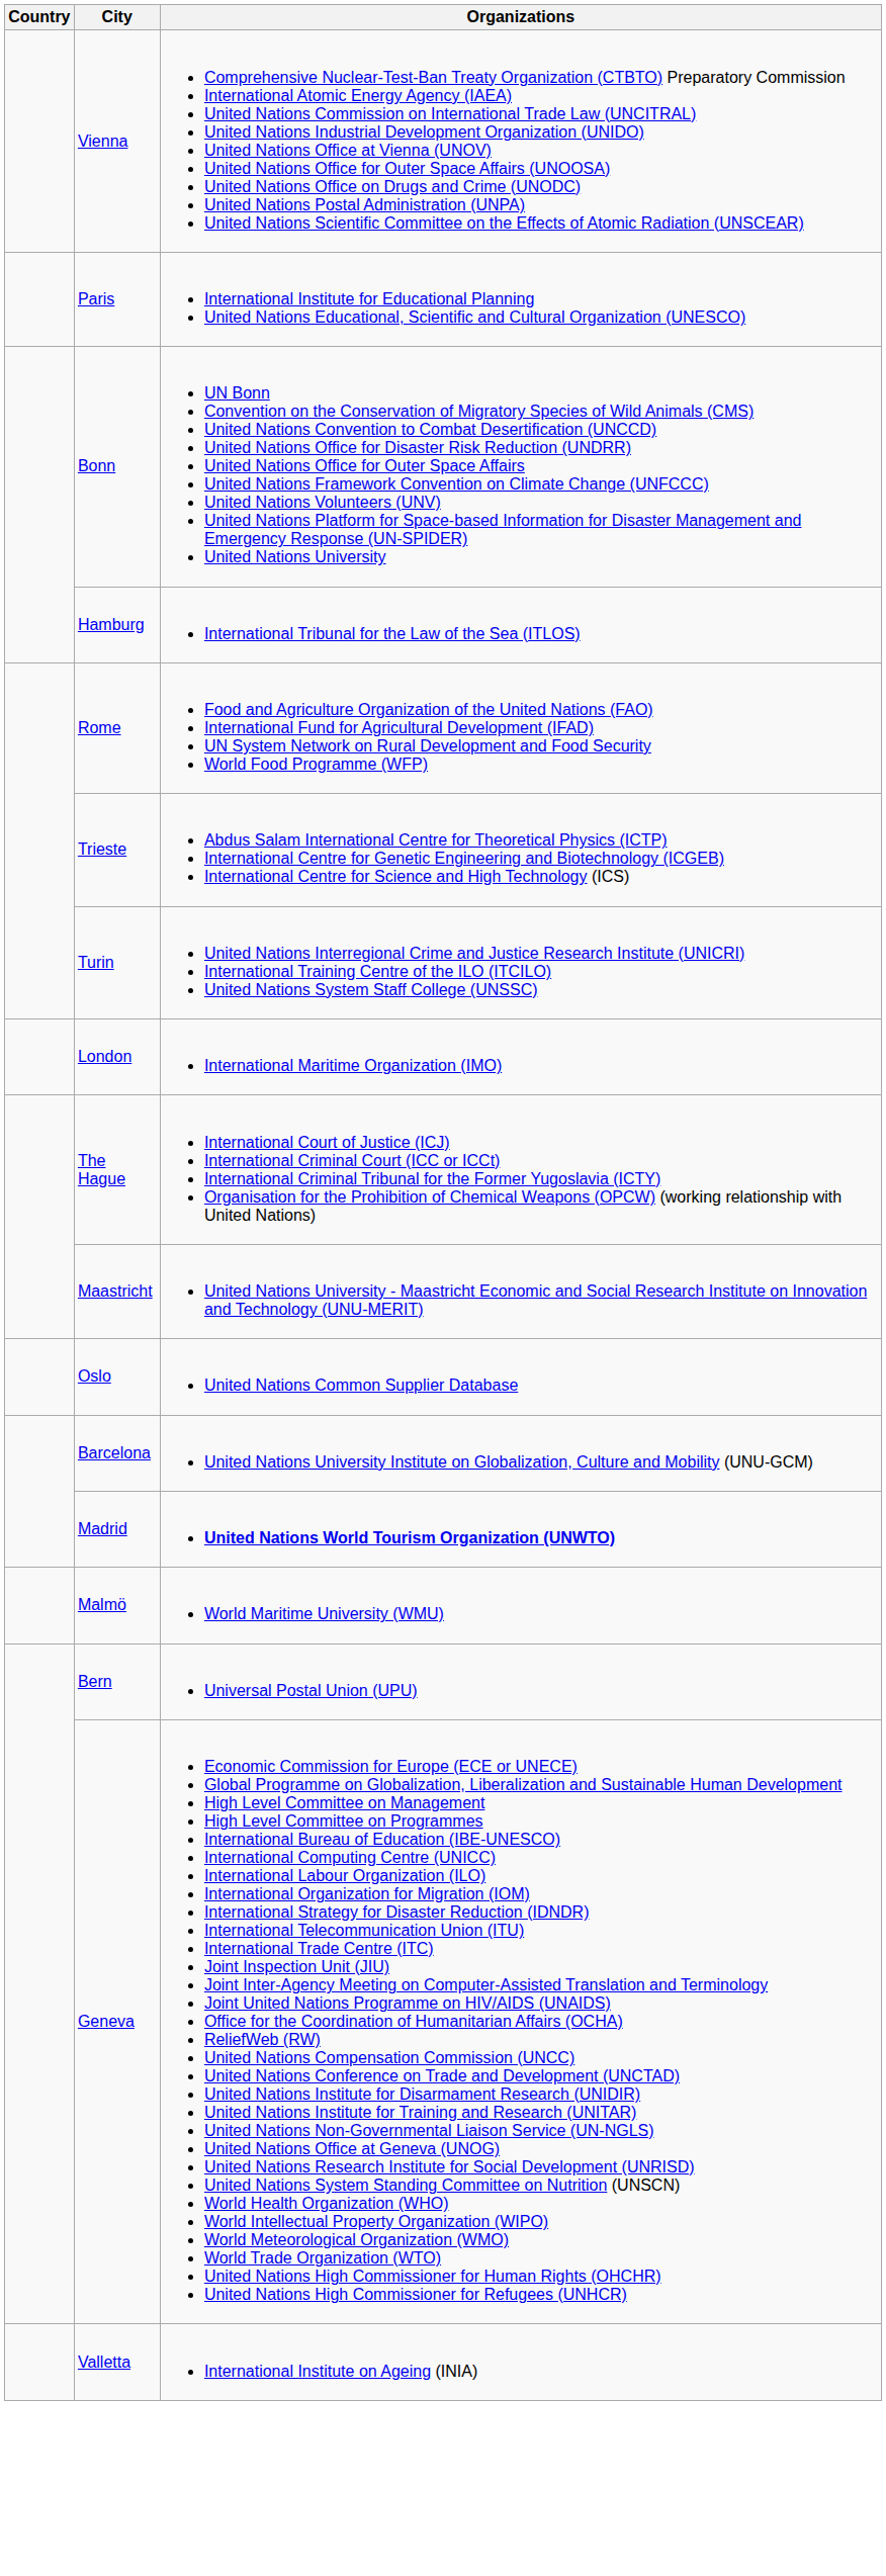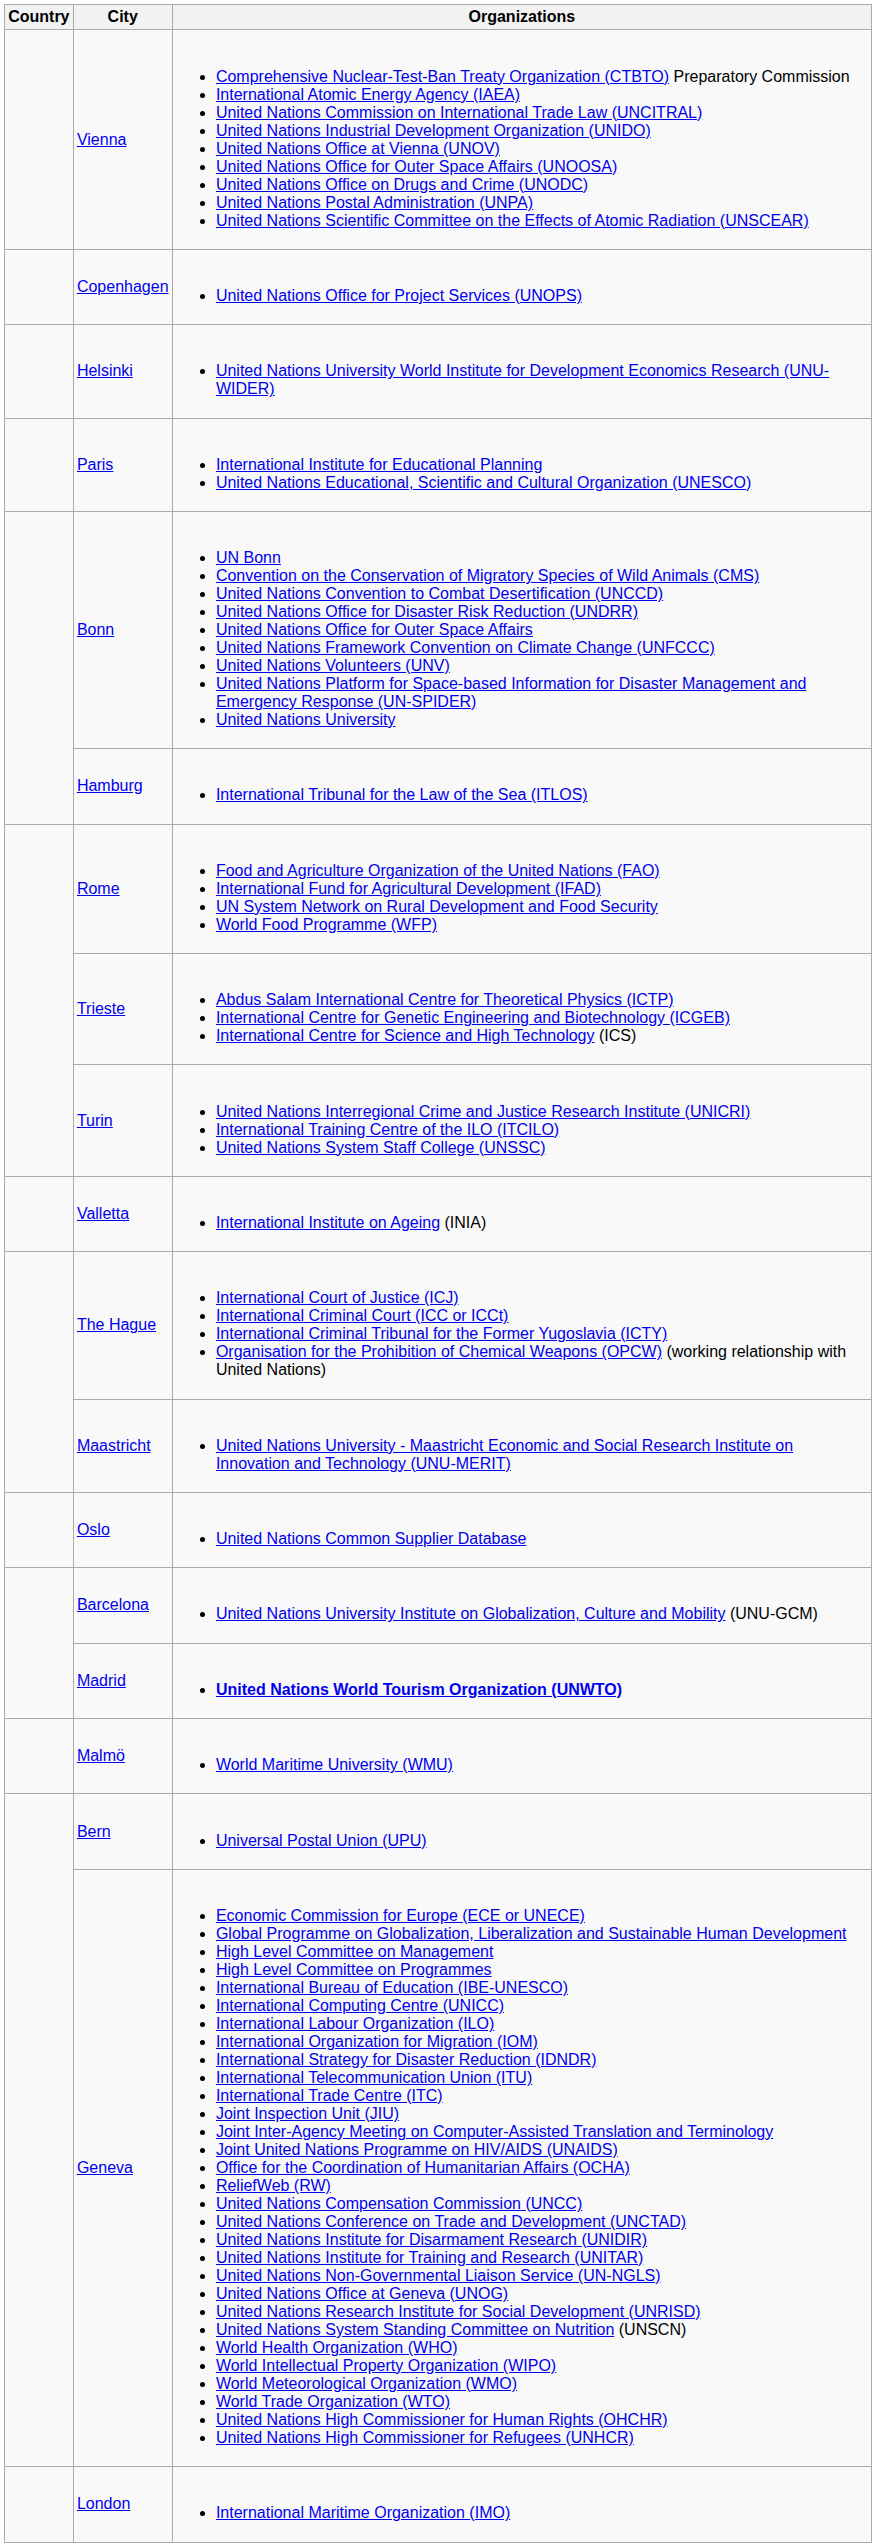 <table class="sortable wikitable">
 <tr>
 <th>Country</th>
 <th>City</th>
 <th class=unsortable>Organizations</th>
 </tr>
 <tr>
 <td></td>
 <td><a href='#'>Vienna</a></td>
 <td><br><ul><li><a href='#'>Comprehensive Nuclear-Test-Ban Treaty Organization (CTBTO)</a> Preparatory Commission</li><li><a href='#'>International Atomic Energy Agency (IAEA)</a></li><li><a href='#'>United Nations Commission on International Trade Law (UNCITRAL)</a></li><li><a href='#'>United Nations Industrial Development Organization (UNIDO)</a></li><li><a href='#'>United Nations Office at Vienna (UNOV)</a></li><li><a href='#'>United Nations Office for Outer Space Affairs (UNOOSA)</a></li><li><a href='#'>United Nations Office on Drugs and Crime (UNODC)</a></li><li><a href='#'>United Nations Postal Administration (UNPA)</a></li><li><a href='#'>United Nations Scientific Committee on the Effects of Atomic Radiation (UNSCEAR)</a></li></ul></td>
+</tr>
+<tr>
+<td></td>
+<td><a href='#'>Copenhagen</a></td>
+<td><br><ul><li><a href='#'>United Nations Office for Project Services (UNOPS)</a></li></ul></td>
+</tr>
+<tr>
+<td></td>
+<td><a href='#'>Helsinki</a></td>
+<td><br><ul><li><a href='#'>United Nations University World Institute for Development Economics Research (UNU-WIDER)</a></li></ul></td>
 </tr>
 <tr>
 <td></td>
 <td><a href='#'>Paris</a></td>
 <td><br><ul><li><a href='#'>International Institute for Educational Planning</a></li><li><a href='#'>United Nations Educational, Scientific and Cultural Organization (UNESCO)</a></li></ul></td>
 </tr>
 <tr>
 <td rowspan="2"></td>
 <td><a href='#'>Bonn</a></td>
 <td><br><ul><li><a href='#'>UN Bonn</a></li><li><a href='#'>Convention on the Conservation of Migratory Species of Wild Animals (CMS)</a></li><li><a href='#'>United Nations Convention to Combat Desertification (UNCCD)</a></li><li><a href='#'>United Nations Office for Disaster Risk Reduction (UNDRR)</a></li><li><a href='#'>United Nations Office for Outer Space Affairs</a></li><li><a href='#'>United Nations Framework Convention on Climate Change (UNFCCC)</a></li><li><a href='#'>United Nations Volunteers (UNV)</a></li><li><a href='#'>United Nations Platform for Space-based Information for Disaster Management and Emergency Response (UN-SPIDER)</a></li><li><a href='#'>United Nations University</a></li></ul></td>
 </tr>
 <tr>
 <td><a href='#'>Hamburg</a></td>
 <td><br><ul><li><a href='#'>International Tribunal for the Law of the Sea (ITLOS)</a></li></ul></td>
 </tr>
 <tr>
 <td rowspan="3"></td>
 <td><a href='#'>Rome</a></td>
 <td><br><ul><li><a href='#'>Food and Agriculture Organization of the United Nations (FAO)</a></li><li><a href='#'>International Fund for Agricultural Development (IFAD)</a></li><li><a href='#'>UN System Network on Rural Development and Food Security</a></li><li><a href='#'>World Food Programme (WFP)</a></li></ul></td>
 </tr>
 <tr>
 <td><a href='#'>Trieste</a></td>
 <td><br><ul><li><a href='#'>Abdus Salam International Centre for Theoretical Physics (ICTP)</a></li><li><a href='#'>International Centre for Genetic Engineering and Biotechnology (ICGEB)</a></li><li><a href='#'>International Centre for Science and High Technology</a> (ICS)</li></ul></td>
 </tr>
 <tr>
 <td><a href='#'>Turin</a></td>
 <td><br><ul><li><a href='#'>United Nations Interregional Crime and Justice Research Institute (UNICRI)</a></li><li><a href='#'>International Training Centre of the ILO (ITCILO)</a></li><li><a href='#'>United Nations System Staff College (UNSSC)</a></li></ul></td>
 </tr>
 <tr>
 <td></td>
-<td><a href='#'>London</a></td>
-<td><br><ul><li><a href='#'>International Maritime Organization (IMO)</a></li></ul></td>
+<td><a href='#'>Valletta</a></td>
+<td><br><ul><li><a href='#'>International Institute on Ageing</a> (INIA)</li></ul></td>
 </tr>
 <tr>
 <td rowspan="2"></td>
 <td><a href='#'>The Hague</a></td>
 <td><br><ul><li><a href='#'>International Court of Justice (ICJ)</a></li><li><a href='#'>International Criminal Court (ICC or ICCt)</a></li><li><a href='#'>International Criminal Tribunal for the Former Yugoslavia (ICTY)</a></li><li><a href='#'>Organisation for the Prohibition of Chemical Weapons (OPCW)</a> (working relationship with United Nations)</li></ul></td>
 </tr>
 <tr>
 <td><a href='#'>Maastricht</a></td>
 <td><br><ul><li><a href='#'>United Nations University - Maastricht Economic and Social Research Institute on Innovation and Technology (UNU-MERIT)</a></li></ul></td>
 </tr>
 <tr>
 <td></td>
 <td><a href='#'>Oslo</a></td>
 <td><br><ul><li><a href='#'>United Nations Common Supplier Database</a></li></ul></td>
 </tr>
 <tr>
 <td rowspan="2"></td>
 <td><a href='#'>Barcelona</a></td>
 <td><br><ul><li><a href='#'>United Nations University Institute on Globalization, Culture and Mobility</a> (UNU-GCM)</li></ul></td>
 </tr>
 <tr>
 <td><a href='#'>Madrid</a></td>
 <td><strong><br><ul><li><a href='#'>United Nations World Tourism Organization (UNWTO)</a></li></ul></strong></td>
 </tr>
 <tr>
 <td></td>
 <td><a href='#'>Malmö</a></td>
 <td><br><ul><li><a href='#'>World Maritime University (WMU)</a></li></ul></td>
 </tr>
 <tr>
 <td rowspan="2"></td>
 <td><a href='#'>Bern</a></td>
 <td><br><ul><li><a href='#'>Universal Postal Union (UPU)</a></li></ul></td>
 </tr>
 <tr>
 <td><a href='#'>Geneva</a></td>
 <td><br><ul><li><a href='#'>Economic Commission for Europe (ECE or UNECE)</a></li><li><a href='#'>Global Programme on Globalization, Liberalization and Sustainable Human Development</a></li><li><a href='#'>High Level Committee on Management</a></li><li><a href='#'>High Level Committee on Programmes</a></li><li><a href='#'>International Bureau of Education (IBE-UNESCO)</a></li><li><a href='#'>International Computing Centre (UNICC)</a></li><li><a href='#'>International Labour Organization (ILO)</a></li><li><a href='#'>International Organization for Migration (IOM)</a></li><li><a href='#'>International Strategy for Disaster Reduction (IDNDR)</a></li><li><a href='#'>International Telecommunication Union (ITU)</a></li><li><a href='#'>International Trade Centre (ITC)</a></li><li><a href='#'>Joint Inspection Unit (JIU)</a></li><li><a href='#'>Joint Inter-Agency Meeting on Computer-Assisted Translation and Terminology</a></li><li><a href='#'>Joint United Nations Programme on HIV/AIDS (UNAIDS)</a></li><li><a href='#'>Office for the Coordination of Humanitarian Affairs (OCHA)</a></li><li><a href='#'>ReliefWeb (RW)</a></li><li><a href='#'>United Nations Compensation Commission (UNCC)</a></li><li><a href='#'>United Nations Conference on Trade and Development (UNCTAD)</a></li><li><a href='#'>United Nations Institute for Disarmament Research (UNIDIR)</a></li><li><a href='#'> United Nations Institute for Training and Research (UNITAR)</a></li><li><a href='#'>United Nations Non-Governmental Liaison Service (UN-NGLS)</a></li><li><a href='#'>United Nations Office at Geneva (UNOG)</a></li><li><a href='#'>United Nations Research Institute for Social Development (UNRISD)</a></li><li><a href='#'>United Nations System Standing Committee on Nutrition</a> (UNSCN)</li><li><a href='#'>World Health Organization (WHO)</a></li><li><a href='#'>World Intellectual Property Organization (WIPO)</a></li><li><a href='#'>World Meteorological Organization (WMO)</a></li><li><a href='#'>World Trade Organization (WTO)</a></li><li><a href='#'>United Nations High Commissioner for Human Rights (OHCHR)</a></li><li><a href='#'>United Nations High Commissioner for Refugees (UNHCR)</a></li></ul></td>
 </tr>
 <tr>
 <td></td>
-<td><a href='#'>Valletta</a></td>
-<td><br><ul><li><a href='#'>International Institute on Ageing</a> (INIA)</li></ul></td>
+<td><a href='#'>London</a></td>
+<td><br><ul><li><a href='#'>International Maritime Organization (IMO)</a></li></ul></td>
 </tr>
 </table>
